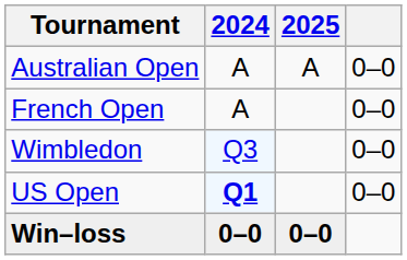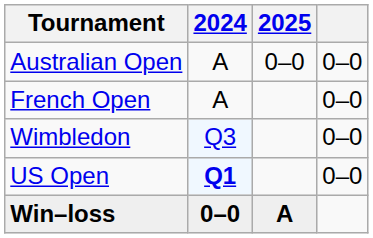 <table class=wikitable style=text-align:center;>
 <tr>
 <th>Tournament</th>
 <th><a href='#'>2024</a></th>
 <th><a href='#'>2025</a></th>
 <th></th>
 </tr>
 <tr>
 <td align=left><a href='#'>Australian Open</a></td>
 <td>A</td>
-<td>A</td>
+<td>0–0</td>
 <td>0–0</td>
 </tr>
 <tr>
 <td align=left><a href='#'>French Open</a></td>
 <td>A</td>
 <td></td>
 <td>0–0</td>
 </tr>
 <tr>
 <td align=left><a href='#'>Wimbledon</a></td>
 <td bgcolor=f0f8ff><a href='#'>Q3</a></td>
 <td></td>
 <td>0–0</td>
 </tr>
 <tr>
 <td align=left><a href='#'>US Open</a></td>
 <td bgcolor=f0f8ff><strong><a href='#'>Q1</a></strong></td>
 <td></td>
 <td>0–0</td>
 </tr>
 <tr style="background:#efefef; font-weight:bold;">
 <td align=left>Win–loss</td>
 <td>0–0</td>
-<td>0–0</td>
+<td>A</td>
 </tr>
 </table>
